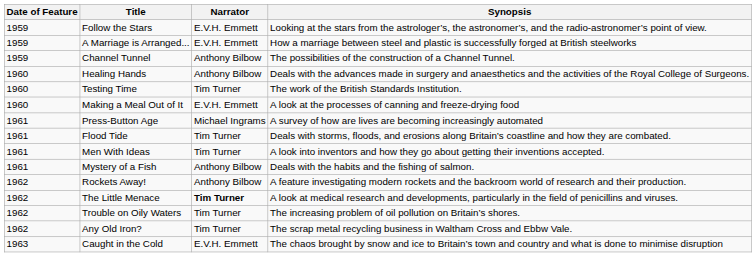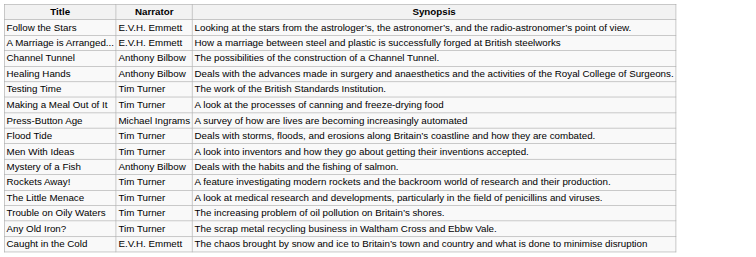 <table class="wikitable">
 <tr>
-<th>Date of Feature</th>
 <th>Title</th>
 <th>Narrator</th>
 <th>Synopsis</th>
 </tr>
 <tr>
-<td>1959</td>
 <td>Follow the Stars</td>
 <td>E.V.H. Emmett</td>
 <td>Looking at the stars from the astrologer’s, the astronomer’s, and the radio-astronomer’s point of view.</td>
 </tr>
 <tr>
-<td>1959</td>
 <td>A Marriage is Arranged...</td>
 <td>E.V.H. Emmett</td>
 <td>How a marriage between steel and plastic is successfully forged at British steelworks</td>
 </tr>
 <tr>
-<td>1959</td>
 <td>Channel Tunnel</td>
 <td>Anthony Bilbow</td>
 <td>The possibilities of the construction of a Channel Tunnel.</td>
 </tr>
 <tr>
-<td>1960</td>
 <td>Healing Hands</td>
 <td>Anthony Bilbow</td>
 <td>Deals with the advances made in surgery and anaesthetics and the activities of the Royal College of Surgeons.</td>
 </tr>
 <tr>
-<td>1960</td>
 <td>Testing Time</td>
 <td>Tim Turner</td>
 <td>The work of the British Standards Institution.</td>
 </tr>
 <tr>
-<td>1960</td>
 <td>Making a Meal Out of It</td>
-<td>E.V.H. Emmett</td>
+<td>Tim Turner</td>
 <td>A look at the processes of canning and freeze-drying food</td>
 </tr>
 <tr>
-<td>1961</td>
 <td>Press-Button Age</td>
 <td>Michael Ingrams</td>
 <td>A survey of how are lives are becoming increasingly automated</td>
 </tr>
 <tr>
-<td>1961</td>
 <td>Flood Tide</td>
 <td>Tim Turner</td>
 <td>Deals with storms, floods, and erosions along Britain’s coastline and how they are combated.</td>
 </tr>
 <tr>
-<td>1961</td>
 <td>Men With Ideas</td>
 <td>Tim Turner</td>
 <td>A look into inventors and how they go about getting their inventions accepted.</td>
 </tr>
 <tr>
-<td>1961</td>
 <td>Mystery of a Fish</td>
 <td>Anthony Bilbow</td>
 <td>Deals with the habits and the fishing of salmon.</td>
 </tr>
 <tr>
-<td>1962</td>
 <td>Rockets Away!</td>
-<td>Anthony Bilbow</td>
+<td>Tim Turner</td>
 <td>A feature investigating modern rockets and the backroom world of research and their production.</td>
 </tr>
 <tr>
-<td>1962</td>
 <td>The Little Menace</td>
-<td><strong>Tim Turner</strong></td>
+<td>Tim Turner</td>
 <td>A look at medical research and developments, particularly in the field of penicillins and viruses.</td>
 </tr>
 <tr>
-<td>1962</td>
 <td>Trouble on Oily Waters</td>
 <td>Tim Turner</td>
 <td>The increasing problem of oil pollution on Britain’s shores.</td>
 </tr>
 <tr>
-<td>1962</td>
 <td>Any Old Iron?</td>
 <td>Tim Turner</td>
 <td>The scrap metal recycling business in Waltham Cross and Ebbw Vale.</td>
 </tr>
 <tr>
-<td>1963</td>
 <td>Caught in the Cold</td>
 <td>E.V.H. Emmett</td>
 <td>The chaos brought by snow and ice to Britain’s town and country and what is done to minimise disruption</td>
 </tr>
 </table>
